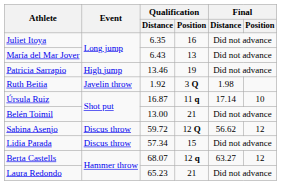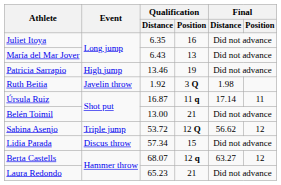 <table class=wikitable style="font-size:90%">
 <tr>
 <th rowspan="2">Athlete</th>
 <th rowspan="2">Event</th>
 <th colspan="2">Qualification</th>
 <th colspan="2">Final</th>
 </tr>
 <tr style="font-size:95%">
 <th>Distance</th>
 <th>Position</th>
 <th>Distance</th>
 <th>Position</th>
 </tr>
 <tr align=center>
 <td align=left><a href='#'>Juliet Itoya</a></td>
 <td align=left rowspan=2><a href='#'>Long jump</a></td>
 <td>6.35</td>
 <td>16</td>
 <td colspan=2>Did not advance</td>
 </tr>
 <tr align=center>
 <td align=left><a href='#'>María del Mar Jover</a></td>
 <td>6.43</td>
 <td>13</td>
 <td colspan=2>Did not advance</td>
 </tr>
 <tr align=center>
 <td align=left><a href='#'>Patricia Sarrapio</a></td>
 <td align=left><a href='#'>High jump</a></td>
 <td>13.46</td>
 <td>19</td>
 <td colspan=2>Did not advance</td>
 </tr>
 <tr align=center>
 <td align=left><a href='#'>Ruth Beitia</a></td>
 <td align=left><a href='#'>Javelin throw</a></td>
 <td>1.92</td>
 <td>3 <strong>Q</strong></td>
 <td>1.98 <strong></strong></td>
 <td></td>
 </tr>
 <tr align=center>
 <td align=left><a href='#'>Úrsula Ruiz</a></td>
 <td align=left rowspan=2><a href='#'>Shot put</a></td>
 <td>16.87</td>
 <td>11 <strong>q</strong></td>
 <td>17.14 <strong></strong></td>
-<td>10</td>
+<td>11</td>
 </tr>
 <tr align=center>
 <td align=left><a href='#'>Belén Toimil</a></td>
 <td>13.00</td>
 <td>21</td>
 <td colspan=2>Did not advance</td>
 </tr>
 <tr align=center>
 <td align=left><a href='#'>Sabina Asenjo</a></td>
-<td align=left><a href='#'>Discus throw</a></td>
-<td>59.72</td>
+<td align=left><a href='#'>Triple jump</a></td>
+<td>53.72</td>
 <td>12 <strong>Q</strong></td>
 <td>56.62</td>
 <td>12</td>
 </tr>
 <tr align=center>
 <td align=left><a href='#'>Lidia Parada</a></td>
 <td align=left><a href='#'>Discus throw</a></td>
 <td>57.34 <strong></strong></td>
 <td>15</td>
 <td colspan=2>Did not advance</td>
 </tr>
 <tr align=center>
 <td align=left><a href='#'>Berta Castells</a></td>
 <td align=left rowspan=2><a href='#'>Hammer throw</a></td>
 <td>68.07</td>
 <td>12 <strong>q</strong></td>
 <td>63.27</td>
 <td>12</td>
 </tr>
 <tr align=center>
 <td align=left><a href='#'>Laura Redondo</a></td>
 <td>65.23</td>
 <td>21</td>
 <td colspan=2>Did not advance</td>
 </tr>
 </table>
